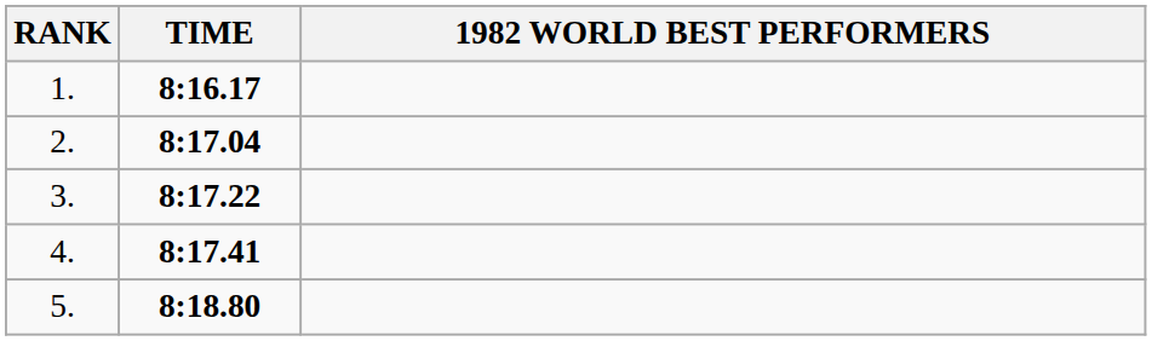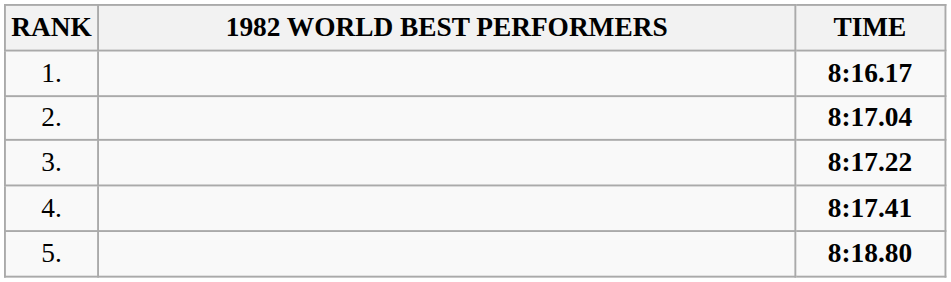 <table class="wikitable" style="border-collapse: collapse; font-size: 90%;">
 <tr>
 <th>RANK</th>
+<th align="center" style="width: 25em">1982 WORLD BEST PERFORMERS</th>
 <th align="center" style="width: 5em">TIME</th>
-<th align="center" style="width: 25em">1982 WORLD BEST PERFORMERS</th>
 </tr>
 <tr>
 <td align="center">1.</td>
+<td></td>
 <td align="center"><strong>8:16.17</strong></td>
-<td></td>
 </tr>
 <tr>
 <td align="center">2.</td>
+<td></td>
 <td align="center"><strong>8:17.04</strong></td>
-<td></td>
 </tr>
 <tr>
 <td align="center">3.</td>
+<td></td>
 <td align="center"><strong>8:17.22</strong></td>
-<td></td>
 </tr>
 <tr>
 <td align="center">4.</td>
+<td></td>
 <td align="center"><strong>8:17.41</strong></td>
-<td></td>
 </tr>
 <tr>
 <td align="center">5.</td>
+<td></td>
 <td align="center"><strong>8:18.80</strong></td>
-<td></td>
 </tr>
 </table>
